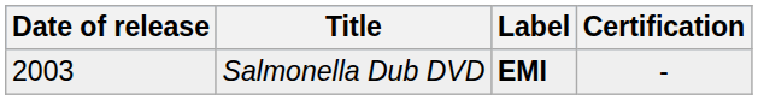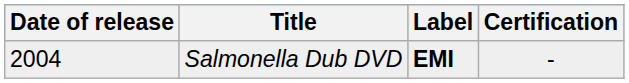 <table class="wikitable"|width=100%>
 <tr style="background:#9cf;">
 <th>Date of release</th>
 <th>Title</th>
 <th>Label</th>
 <th>Certification</th>
 </tr>
 <tr style="background:#efefef;">
-<td>2003</td>
+<td>2004</td>
 <td><em>Salmonella Dub DVD</em></td>
 <td><strong>EMI</strong></td>
 <td style="text-align:center;">-</td>
 </tr>
 </table>
